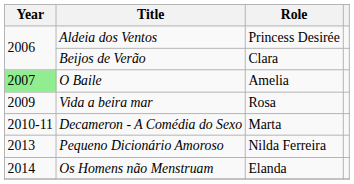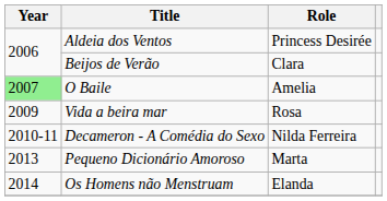 <table class="wikitable">
 <tr>
 <th>Year</th>
 <th>Title</th>
 <th>Role</th>
 <th></th>
 </tr>
 <tr>
 <td rowspan="2">2006</td>
 <td><em>Aldeia dos Ventos</em></td>
 <td>Princess Desirée</td>
 <td></td>
 </tr>
 <tr>
 <td><em>Beijos de Verão</em></td>
 <td>Clara</td>
 <td></td>
 </tr>
 <tr>
 <td style="background: lightgreen;">2007</td>
 <td><em>O Baile</em></td>
 <td>Amelia</td>
 <td></td>
 </tr>
 <tr>
 <td>2009</td>
 <td><em>Vida a beira mar</em></td>
 <td>Rosa</td>
 <td></td>
 </tr>
 <tr>
 <td>2010-11</td>
 <td><em>Decameron - A Comédia do Sexo</em></td>
-<td>Marta</td>
+<td>Nilda Ferreira</td>
 <td></td>
 </tr>
 <tr>
 <td>2013</td>
 <td><em>Pequeno Dicionário Amoroso</em></td>
-<td>Nilda Ferreira</td>
+<td>Marta</td>
 <td></td>
 </tr>
 <tr>
 <td>2014</td>
 <td><em>Os Homens não Menstruam</em></td>
 <td>Elanda</td>
 <td></td>
 </tr>
 <tr>
 </tr>
 </table>
